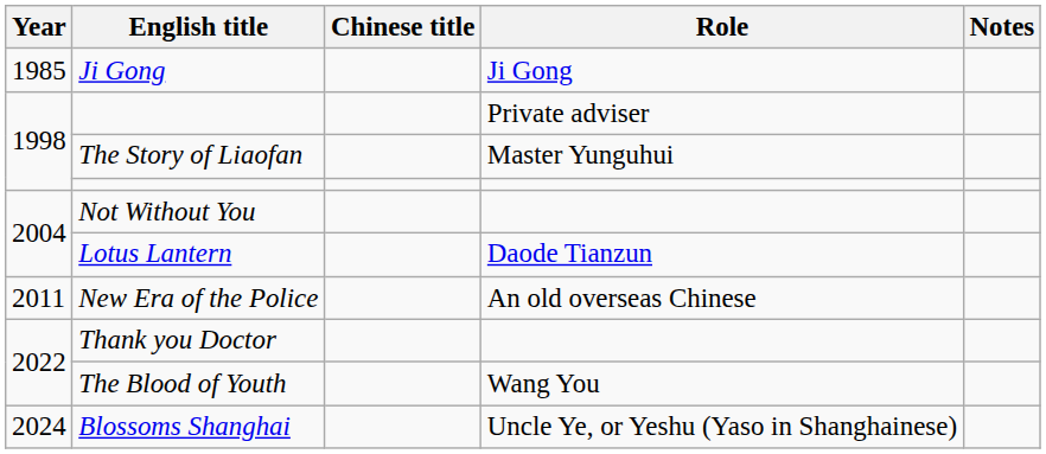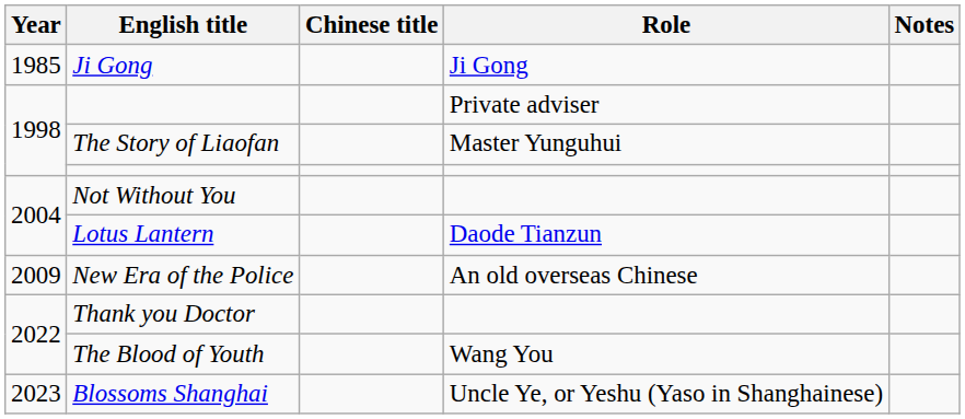 <table class="wikitable">
 <tr>
 <th>Year</th>
 <th>English title</th>
 <th>Chinese title</th>
 <th>Role</th>
 <th>Notes</th>
 </tr>
 <tr>
 <td>1985</td>
 <td><em><a href='#'>Ji Gong</a></em></td>
 <td></td>
 <td><a href='#'>Ji Gong</a></td>
 <td></td>
 </tr>
 <tr>
 <td rowspan="3">1998</td>
 <td></td>
 <td></td>
 <td>Private adviser</td>
 <td></td>
 </tr>
 <tr>
 <td><em>The Story of Liaofan</em></td>
 <td></td>
 <td>Master Yunguhui</td>
 <td></td>
 </tr>
 <tr>
 <td></td>
 <td></td>
 <td></td>
 <td></td>
 </tr>
 <tr>
 <td rowspan="2">2004</td>
 <td><em>Not Without You</em></td>
 <td></td>
 <td></td>
 <td></td>
 </tr>
 <tr>
 <td><em><a href='#'>Lotus Lantern</a></em></td>
 <td></td>
 <td><a href='#'>Daode Tianzun</a></td>
 <td></td>
 </tr>
 <tr>
-<td>2011</td>
+<td>2009</td>
 <td><em>New Era of the Police </em></td>
 <td></td>
 <td>An old overseas Chinese</td>
 </tr>
 <tr>
 <td rowspan="2">2022</td>
 <td><em>Thank you Doctor</em></td>
 <td></td>
 <td></td>
 <td></td>
 </tr>
 <tr>
 <td><em>The Blood of Youth</em></td>
 <td></td>
 <td>Wang You</td>
 <td></td>
 </tr>
 <tr>
-<td>2024</td>
+<td>2023</td>
 <td><em><a href='#'>Blossoms Shanghai</a></em></td>
 <td></td>
 <td>Uncle Ye, or Yeshu (Yaso in Shanghainese)</td>
 </tr>
 </table>
